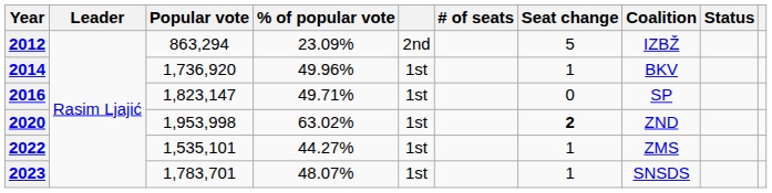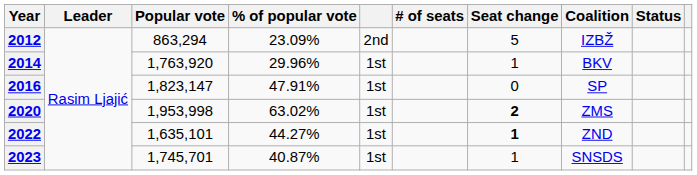 <table class="wikitable" style="text-align:center">
 <tr>
 <th>Year</th>
 <th>Leader</th>
 <th>Popular vote</th>
 <th>% of popular vote</th>
 <th></th>
 <th># of seats</th>
 <th>Seat change</th>
 <th>Coalition</th>
 <th>Status</th>
 <th></th>
 </tr>
 <tr>
 <th><a href='#'>2012</a></th>
 <td rowspan="6"><a href='#'>Rasim Ljajić</a></td>
 <td>863,294</td>
 <td>23.09%</td>
 <td> 2nd</td>
 <td></td>
 <td> 5</td>
 <td><a href='#'>IZBŽ</a></td>
 <td></td>
 <td></td>
 </tr>
 <tr>
 <th><a href='#'>2014</a></th>
-<td>1,736,920</td>
-<td>49.96%</td>
+<td>1,763,920</td>
+<td>29.96%</td>
 <td> 1st</td>
 <td></td>
 <td> 1</td>
 <td><a href='#'>BKV</a></td>
 <td></td>
 <td></td>
 </tr>
 <tr>
 <th><a href='#'>2016</a></th>
 <td>1,823,147</td>
-<td>49.71%</td>
+<td>47.91%</td>
 <td> 1st</td>
 <td></td>
 <td> 0</td>
 <td><a href='#'>SP</a></td>
 <td></td>
 <td></td>
 </tr>
 <tr>
 <th><a href='#'>2020</a></th>
 <td>1,953,998</td>
 <td>63.02%</td>
 <td> 1st</td>
 <td></td>
 <td><strong> 2</strong></td>
+<td><a href='#'>ZMS</a></td>
+<td></td>
+<td></td>
+</tr>
+<tr>
+<th><a href='#'>2022</a></th>
+<td>1,635,101</td>
+<td>44.27%</td>
+<td> 1st</td>
+<td></td>
+<td><strong> 1</strong></td>
 <td><a href='#'>ZND</a></td>
 <td></td>
 <td></td>
 </tr>
 <tr>
-<th><a href='#'>2022</a></th>
-<td>1,535,101</td>
-<td>44.27%</td>
-<td> 1st</td>
-<td></td>
-<td> 1</td>
-<td><a href='#'>ZMS</a></td>
-<td></td>
-<td></td>
-</tr>
-<tr>
 <th><a href='#'>2023</a></th>
-<td>1,783,701</td>
-<td>48.07%</td>
+<td>1,745,701</td>
+<td>40.87%</td>
 <td> 1st</td>
 <td></td>
 <td> 1</td>
 <td><a href='#'>SNSDS</a></td>
 <td></td>
 <td></td>
 </tr>
 </table>
